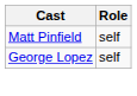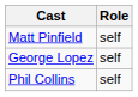 <table class="wikitable">
 <tr>
 <th>Cast</th>
 <th>Role</th>
 </tr>
 <tr>
 <td><a href='#'>Matt Pinfield</a></td>
 <td>self</td>
 </tr>
 <tr>
 <td><a href='#'>George Lopez</a></td>
 <td>self</td>
 </tr>
+<tr>
+<td><a href='#'>Phil Collins</a></td>
+<td>self</td>
+</tr>
 </table>
